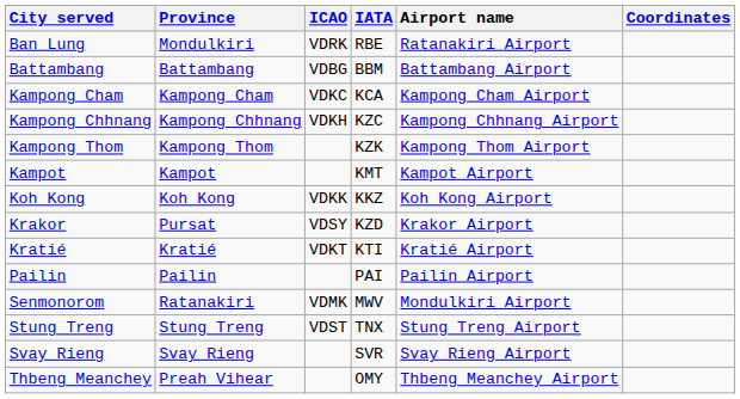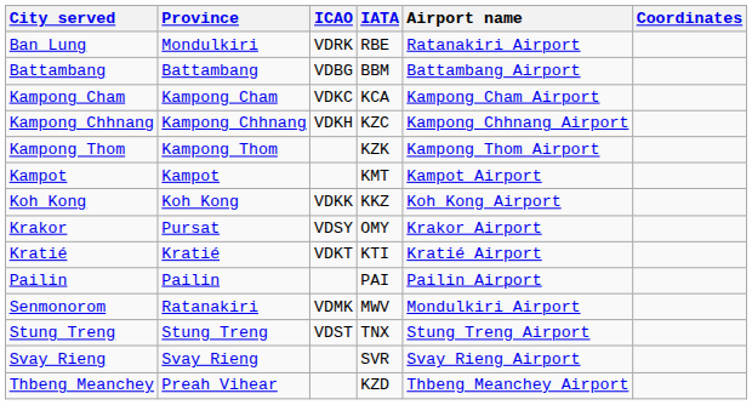 <table class="wikitable sortable">
 <tr valign="baseline">
 <th style="text-align:left;"><a href='#'>City served</a></th>
 <th style="text-align:left;"><a href='#'>Province</a></th>
 <th style="text-align:left;"><a href='#'>ICAO</a></th>
 <th style="text-align:left;"><a href='#'>IATA</a></th>
 <th style="text-align:left;">Airport name</th>
 <th style="text-align:left;"><a href='#'>Coordinates</a></th>
 </tr>
 <tr valign="top">
 <td><a href='#'>Ban Lung</a></td>
 <td><a href='#'>Mondulkiri</a></td>
 <td>VDRK</td>
 <td>RBE</td>
 <td><a href='#'>Ratanakiri Airport</a></td>
 <td></td>
 </tr>
 <tr valign="top">
 <td><a href='#'>Battambang</a></td>
 <td><a href='#'>Battambang</a></td>
 <td>VDBG</td>
 <td>BBM</td>
 <td><a href='#'>Battambang Airport</a></td>
 <td></td>
 </tr>
 <tr valign="top">
 <td><a href='#'>Kampong Cham</a></td>
 <td><a href='#'>Kampong Cham</a></td>
 <td>VDKC</td>
 <td>KCA</td>
 <td><a href='#'>Kampong Cham Airport</a></td>
 <td></td>
 </tr>
 <tr valign="top">
 <td><a href='#'>Kampong Chhnang</a></td>
 <td><a href='#'>Kampong Chhnang</a></td>
 <td>VDKH</td>
 <td>KZC</td>
 <td><a href='#'>Kampong Chhnang Airport</a></td>
 <td></td>
 </tr>
 <tr valign="top">
 <td><a href='#'>Kampong Thom</a></td>
 <td><a href='#'>Kampong Thom</a></td>
 <td></td>
 <td>KZK</td>
 <td><a href='#'>Kampong Thom Airport</a></td>
 <td></td>
 </tr>
 <tr valign="top">
 <td><a href='#'>Kampot</a></td>
 <td><a href='#'>Kampot</a></td>
 <td></td>
 <td>KMT</td>
 <td><a href='#'>Kampot Airport</a></td>
 <td></td>
 </tr>
 <tr valign="top">
 <td><a href='#'>Koh Kong</a></td>
 <td><a href='#'>Koh Kong</a></td>
 <td>VDKK</td>
 <td>KKZ</td>
 <td><a href='#'>Koh Kong Airport</a></td>
 <td></td>
 </tr>
 <tr valign="top">
 <td><a href='#'>Krakor</a></td>
 <td><a href='#'>Pursat</a></td>
 <td>VDSY</td>
-<td>KZD</td>
+<td>OMY</td>
 <td><a href='#'>Krakor Airport</a></td>
 <td></td>
 </tr>
 <tr valign="top">
 <td><a href='#'>Kratié</a></td>
 <td><a href='#'>Kratié</a></td>
 <td>VDKT</td>
 <td>KTI</td>
 <td><a href='#'>Kratié Airport</a></td>
 <td></td>
 </tr>
 <tr valign="top">
 <td><a href='#'>Pailin</a></td>
 <td><a href='#'>Pailin</a></td>
 <td></td>
 <td>PAI</td>
 <td><a href='#'>Pailin Airport</a></td>
 <td></td>
 </tr>
 <tr valign="top">
 <td><a href='#'>Senmonorom</a></td>
 <td><a href='#'>Ratanakiri</a></td>
 <td>VDMK</td>
 <td>MWV</td>
 <td><a href='#'>Mondulkiri Airport</a></td>
 <td></td>
 </tr>
 <tr valign="top">
 <td><a href='#'>Stung Treng</a></td>
 <td><a href='#'>Stung Treng</a></td>
 <td>VDST</td>
 <td>TNX</td>
 <td><a href='#'>Stung Treng Airport</a></td>
 <td></td>
 </tr>
 <tr valign="top">
 <td><a href='#'>Svay Rieng</a></td>
 <td><a href='#'>Svay Rieng</a></td>
 <td></td>
 <td>SVR</td>
 <td><a href='#'>Svay Rieng Airport</a></td>
 <td></td>
 </tr>
 <tr valign="top">
 <td><a href='#'>Thbeng Meanchey</a></td>
 <td><a href='#'>Preah Vihear</a></td>
 <td></td>
-<td>OMY</td>
+<td>KZD</td>
 <td><a href='#'>Thbeng Meanchey Airport</a></td>
 <td></td>
 </tr>
 </table>
